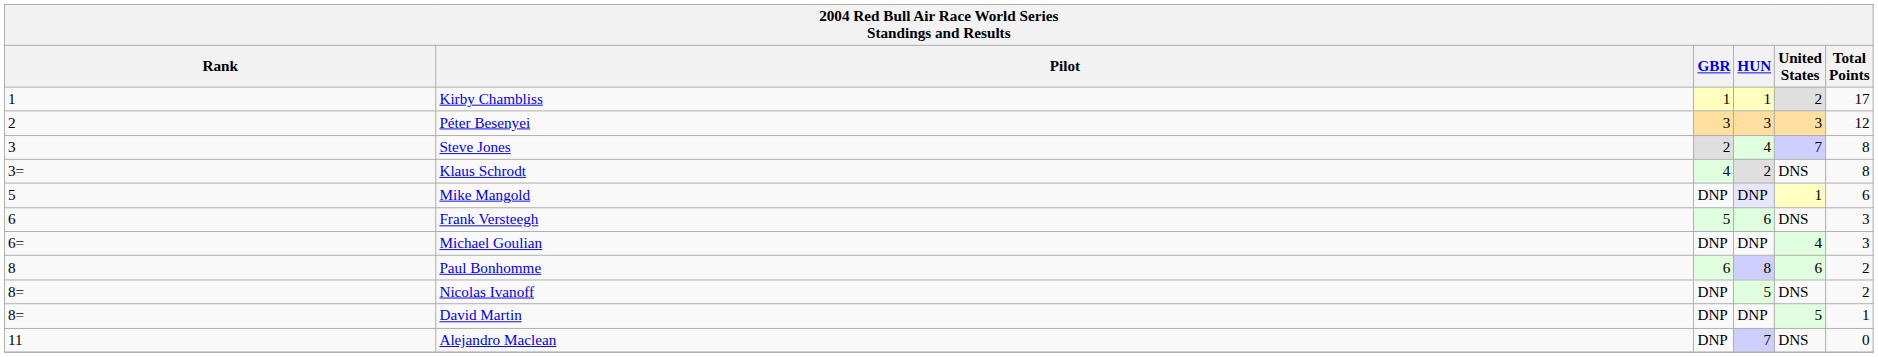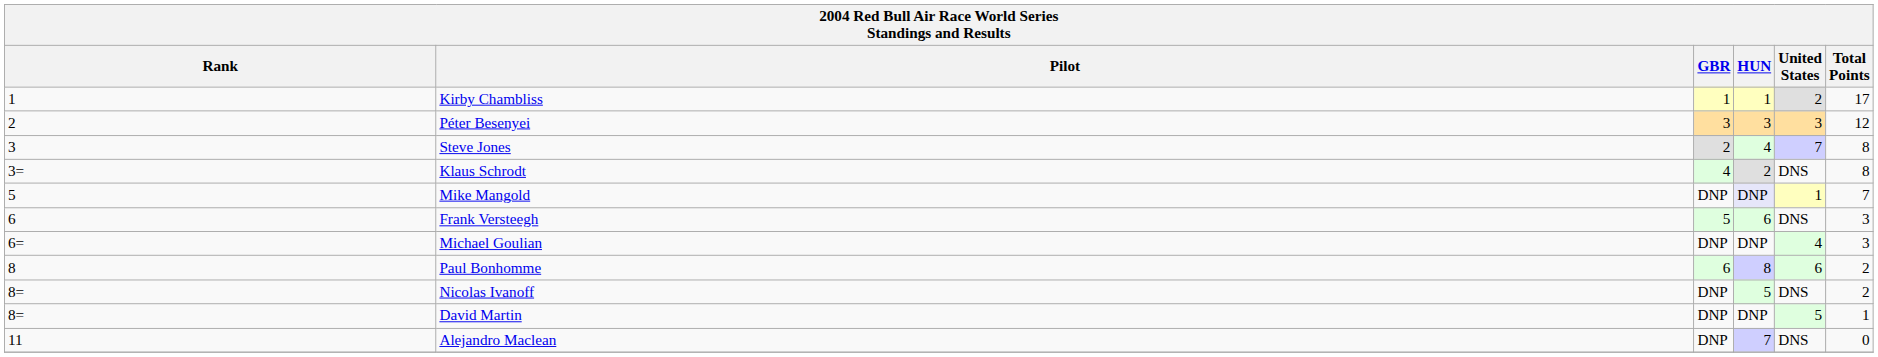 <table class="wikitable">
 <tr>
 <th colspan=7 align=center>2004 Red Bull Air Race World Series<br>Standings and Results</th>
 </tr>
 <tr>
 <th>Rank</th>
 <th>Pilot</th>
 <th width="2%"><a href='#'>GBR</a> </th>
 <th width="2%"><a href='#'>HUN</a> </th>
 <th width="2%">United States </th>
 <th width="2%">Total Points</th>
 </tr>
 <tr>
 <td>1</td>
 <td> <a href='#'>Kirby Chambliss</a></td>
 <td style="background:#ffffbf;" align=right>1</td>
 <td style="background:#ffffbf;" align=right>1</td>
 <td style="background:#dfdfdf;" align=right>2</td>
 <td align=right>17</td>
 </tr>
 <tr>
 <td>2</td>
 <td> <a href='#'>Péter Besenyei</a></td>
 <td style="background:#ffdf9f;" align=right>3</td>
 <td style="background:#ffdf9f;" align=right>3</td>
 <td style="background:#ffdf9f;" align=right>3</td>
 <td align=right>12</td>
 </tr>
 <tr>
 <td>3</td>
 <td> <a href='#'>Steve Jones</a></td>
 <td style="background:#dfdfdf;" align=right>2</td>
 <td style="background:#dfffdf;" align=right>4</td>
 <td style="background:#cfcfff;" align=right>7</td>
 <td align=right>8</td>
 </tr>
 <tr>
 <td>3=</td>
 <td> <a href='#'>Klaus Schrodt</a></td>
 <td style="background:#dfffdf;" align=right>4</td>
 <td style="background:#dfdfdf;" align=right>2</td>
 <td>DNS</td>
 <td align=right>8</td>
 </tr>
 <tr>
 <td>5</td>
 <td>  <a href='#'>Mike Mangold</a></td>
 <td>DNP</td>
 <td style="background: lavender;">DNP</td>
 <td style="background:#ffffbf;" align=right>1</td>
-<td align=right>6</td>
+<td align=right>7</td>
 </tr>
 <tr>
 <td>6</td>
 <td> <a href='#'>Frank Versteegh</a></td>
 <td style="background:#dfffdf;" align=right>5</td>
 <td style="background:#dfffdf;" align=right>6</td>
 <td>DNS</td>
 <td align=right>3</td>
 </tr>
 <tr>
 <td>6=</td>
 <td>  <a href='#'>Michael Goulian</a></td>
 <td>DNP</td>
 <td>DNP</td>
 <td style="background:#dfffdf;" align=right>4</td>
 <td align=right>3</td>
 </tr>
 <tr>
 <td>8</td>
 <td> <a href='#'>Paul Bonhomme</a></td>
 <td style="background:#dfffdf;" align=right>6</td>
 <td style="background:#cfcfff;" align=right>8</td>
 <td style="background:#dfffdf;" align=right>6</td>
 <td align=right>2</td>
 </tr>
 <tr>
 <td>8=</td>
 <td> <a href='#'>Nicolas Ivanoff</a></td>
 <td>DNP</td>
 <td style="background:#dfffdf;" align=right>5</td>
 <td>DNS</td>
 <td align=right>2</td>
 </tr>
 <tr>
 <td>8=</td>
 <td> <a href='#'>David Martin</a></td>
 <td>DNP</td>
 <td>DNP</td>
 <td style="background:#dfffdf;" align=right>5</td>
 <td align=right>1</td>
 </tr>
 <tr>
 <td>11</td>
 <td> <a href='#'>Alejandro Maclean</a></td>
 <td>DNP</td>
 <td style="background:#cfcfff;" align=right>7</td>
 <td>DNS</td>
 <td align=right>0</td>
 </tr>
 <tr>
 </tr>
 </table>
